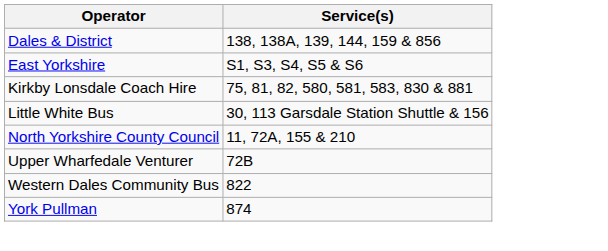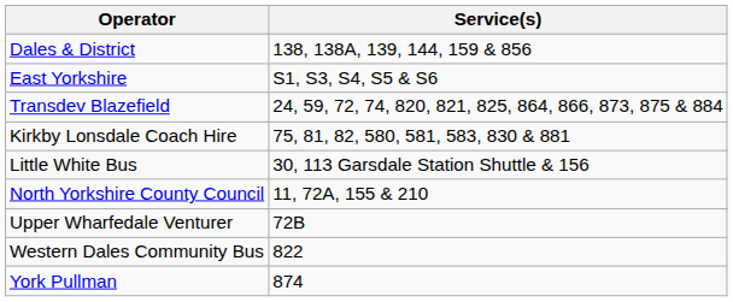 <table class="wikitable">
 <tr>
 <th>Operator</th>
 <th>Service(s)</th>
 </tr>
 <tr>
 <td><a href='#'>Dales & District</a></td>
 <td>138, 138A, 139, 144, 159 & 856</td>
 </tr>
 <tr>
 <td><a href='#'>East Yorkshire</a></td>
 <td>S1, S3, S4, S5 & S6</td>
+</tr>
+<tr>
+<td><a href='#'>Transdev Blazefield</a></td>
+<td>24, 59, 72, 74, 820, 821, 825, 864, 866, 873, 875 & 884</td>
 </tr>
 <tr>
 <td>Kirkby Lonsdale Coach Hire</td>
 <td>75, 81, 82, 580, 581, 583, 830 & 881</td>
 </tr>
 <tr>
 <td>Little White Bus</td>
 <td>30, 113 Garsdale Station Shuttle & 156</td>
 </tr>
 <tr>
 <td><a href='#'>North Yorkshire County Council</a></td>
 <td>11, 72A, 155 & 210</td>
 </tr>
 <tr>
 <td>Upper Wharfedale Venturer</td>
 <td>72B</td>
 </tr>
 <tr>
 <td>Western Dales Community Bus</td>
 <td>822</td>
 </tr>
 <tr>
 <td><a href='#'>York Pullman</a></td>
 <td>874</td>
 </tr>
 </table>
